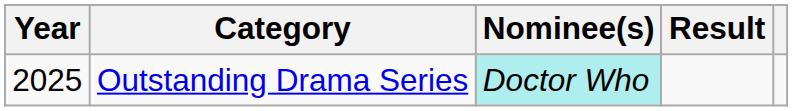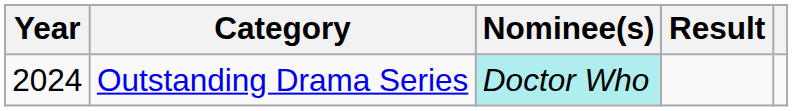 <table class="wikitable">
 <tr>
 <th>Year</th>
 <th>Category</th>
 <th>Nominee(s)</th>
 <th>Result</th>
 <th></th>
 </tr>
 <tr>
-<td>2025</td>
+<td>2024</td>
 <td><a href='#'>Outstanding Drama Series</a></td>
 <td style="background: paleturquoise;"><em>Doctor Who</em></td>
 <td></td>
 <td></td>
 </tr>
 </table>
